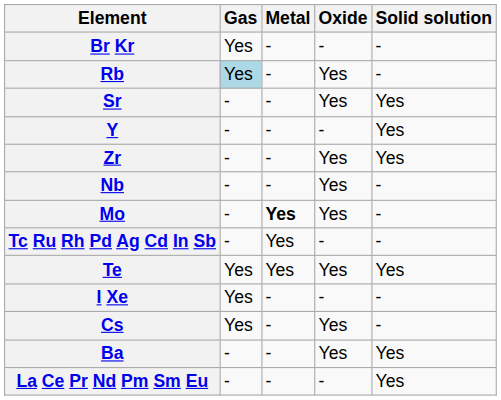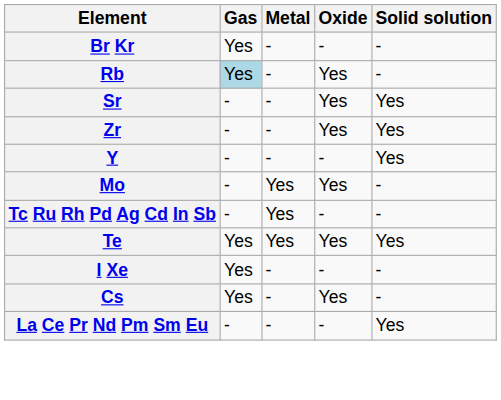 <table class="wikitable">
 <tr>
 <th>Element</th>
 <th>Gas</th>
 <th>Metal</th>
 <th>Oxide</th>
 <th>Solid solution</th>
 </tr>
 <tr>
 <th><a href='#'>Br</a> <a href='#'>Kr</a></th>
 <td>Yes</td>
 <td>-</td>
 <td>-</td>
 <td>-</td>
 </tr>
 <tr>
 <th><a href='#'>Rb</a></th>
 <td style="background: lightblue;">Yes</td>
 <td>-</td>
 <td>Yes</td>
 <td>-</td>
 </tr>
 <tr>
 <th><a href='#'>Sr</a></th>
 <td>-</td>
 <td>-</td>
 <td>Yes</td>
 <td>Yes</td>
 </tr>
 <tr>
+<th><a href='#'>Zr</a></th>
+<td>-</td>
+<td>-</td>
+<td>Yes</td>
+<td>Yes</td>
+</tr>
+<tr>
 <th><a href='#'>Y</a></th>
 <td>-</td>
 <td>-</td>
 <td>-</td>
 <td>Yes</td>
 </tr>
 <tr>
-<th><a href='#'>Zr</a></th>
-<td>-</td>
+<th><a href='#'>Mo</a></th>
 <td>-</td>
 <td>Yes</td>
-<td>Yes</td>
-</tr>
-<tr>
-<th><a href='#'>Nb</a></th>
-<td>-</td>
-<td>-</td>
-<td>Yes</td>
-<td>-</td>
-</tr>
-<tr>
-<th><a href='#'>Mo</a></th>
-<td>-</td>
-<td><strong>Yes</strong></td>
 <td>Yes</td>
 <td>-</td>
 </tr>
 <tr>
 <th><a href='#'>Tc</a> <a href='#'>Ru</a> <a href='#'>Rh</a> <a href='#'>Pd</a> <a href='#'>Ag</a> <a href='#'>Cd</a> <a href='#'>In</a> <a href='#'>Sb</a></th>
 <td>-</td>
 <td>Yes</td>
 <td>-</td>
 <td>-</td>
 </tr>
 <tr>
 <th><a href='#'>Te</a></th>
 <td>Yes</td>
 <td>Yes</td>
 <td>Yes</td>
 <td>Yes</td>
 </tr>
 <tr>
 <th><a href='#'>I</a> <a href='#'>Xe</a></th>
 <td>Yes</td>
 <td>-</td>
 <td>-</td>
 <td>-</td>
 </tr>
 <tr>
 <th><a href='#'>Cs</a></th>
 <td>Yes</td>
 <td>-</td>
 <td>Yes</td>
 <td>-</td>
 </tr>
 <tr>
-<th><a href='#'>Ba</a></th>
-<td>-</td>
-<td>-</td>
-<td>Yes</td>
-<td>Yes</td>
-</tr>
-<tr>
 <th><a href='#'>La</a> <a href='#'>Ce</a> <a href='#'>Pr</a> <a href='#'>Nd</a> <a href='#'>Pm</a> <a href='#'>Sm</a> <a href='#'>Eu</a></th>
 <td>-</td>
 <td>-</td>
 <td>-</td>
 <td>Yes</td>
 </tr>
 </table>
